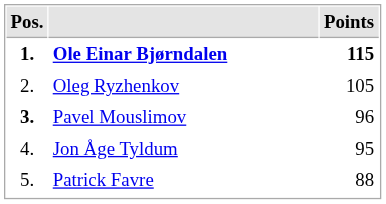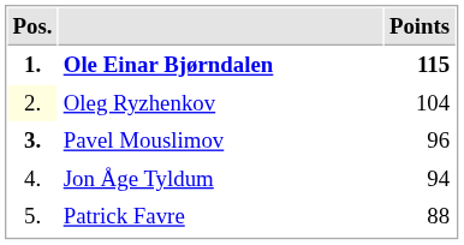 <table cellspacing="1" cellpadding="3" style="border:1px solid #AAAAAA;font-size:90%">
 <tr bgcolor="#E4E4E4">
 <th style="border-bottom:1px solid #AAAAAA" width=10>Pos.</th>
 <th style="border-bottom:1px solid #AAAAAA" width=200></th>
 <th style="border-bottom:1px solid #AAAAAA" width=20>Points</th>
 </tr>
 <tr>
 <td align="center"><strong>1.</strong></td>
 <td> <strong><a href='#'>Ole Einar Bjørndalen</a></strong></td>
 <td align="right"><strong>115</strong></td>
 </tr>
 <tr>
-<td align="center">2.</td>
+<td align="center" style="background: lightyellow;">2.</td>
 <td> <a href='#'>Oleg Ryzhenkov</a></td>
-<td align="right">105</td>
+<td align="right">104</td>
 </tr>
 <tr>
 <td align="center"><strong>3.</strong></td>
 <td> <a href='#'>Pavel Mouslimov</a></td>
 <td align="right">96</td>
 </tr>
 <tr>
 <td align="center">4.</td>
 <td> <a href='#'>Jon Åge Tyldum</a></td>
-<td align="right">95</td>
+<td align="right">94</td>
 </tr>
 <tr>
 <td align="center">5.</td>
 <td> <a href='#'>Patrick Favre</a></td>
 <td align="right">88</td>
 </tr>
 <tr>
 </tr>
 </table>
